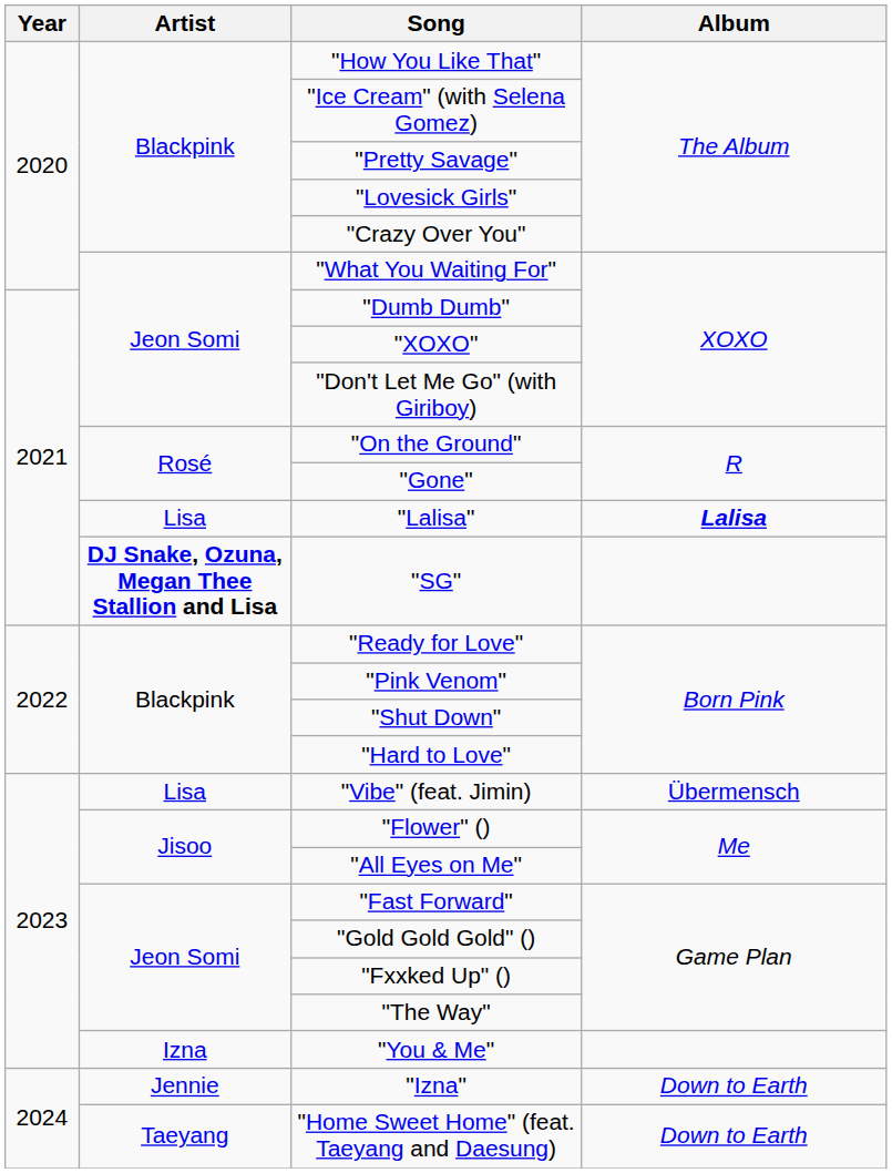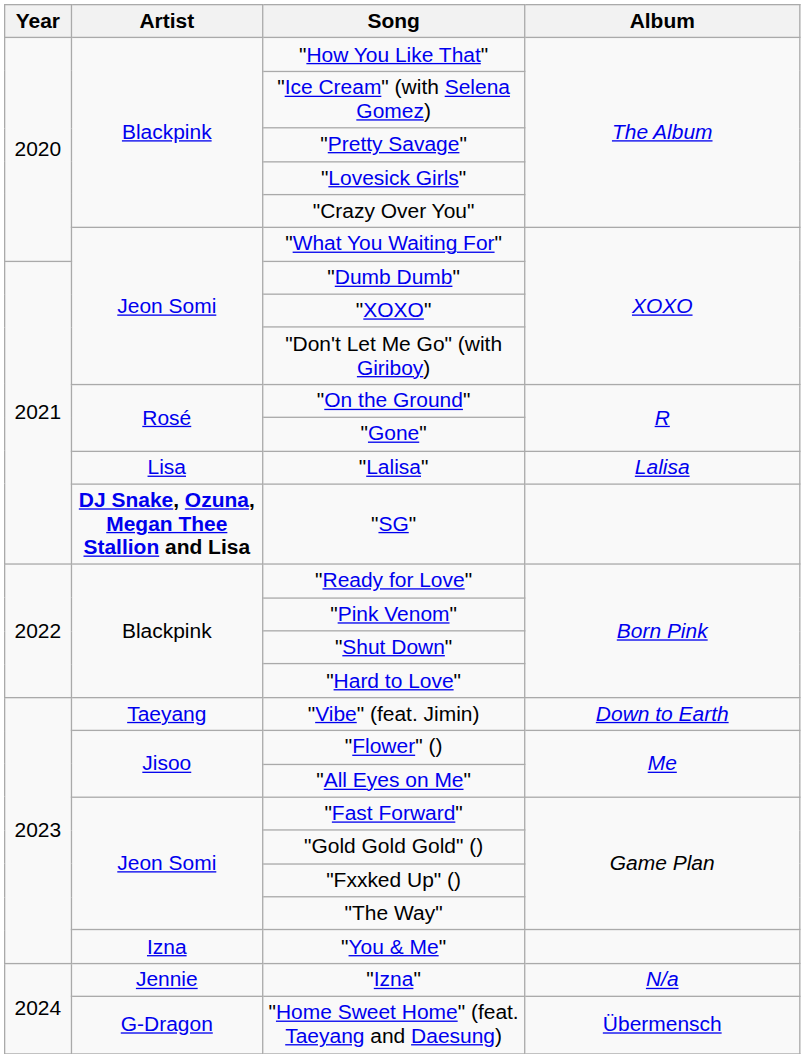 <table class="wikitable plainrowheaders" style="text-align:center;">
 <tr>
 <th width="50px">Year</th>
 <th width="200px">Artist</th>
 <th width="300px">Song</th>
 <th width="300px">Album</th>
 </tr>
 <tr>
 <td rowspan="6">2020</td>
 <td rowspan="5"><a href='#'>Blackpink</a></td>
 <td>"<a href='#'>How You Like That</a>"</td>
 <td rowspan="5"><em><a href='#'>The Album</a></em></td>
 </tr>
 <tr>
 <td>"<a href='#'>Ice Cream</a>" (with <a href='#'>Selena Gomez</a>)</td>
 </tr>
 <tr>
 <td>"<a href='#'>Pretty Savage</a>"</td>
 </tr>
 <tr>
 <td>"<a href='#'>Lovesick Girls</a>"</td>
 </tr>
 <tr>
 <td>"Crazy Over You"</td>
 </tr>
 <tr>
 <td rowspan="4"><a href='#'>Jeon Somi</a></td>
 <td>"<a href='#'>What You Waiting For</a>"</td>
 <td rowspan="4"><em><a href='#'>XOXO</a></em></td>
 </tr>
 <tr>
 <td rowspan="7">2021</td>
 <td>"<a href='#'>Dumb Dumb</a>"</td>
 </tr>
 <tr>
 <td>"<a href='#'>XOXO</a>"</td>
 </tr>
 <tr>
 <td>"Don't Let Me Go" (with <a href='#'>Giriboy</a>)</td>
 </tr>
 <tr>
 <td rowspan="2"><a href='#'>Rosé</a></td>
 <td>"<a href='#'>On the Ground</a>"</td>
 <td rowspan="2"><em><a href='#'>R</a></em></td>
 </tr>
 <tr>
 <td>"<a href='#'>Gone</a>"</td>
 </tr>
 <tr>
 <td><a href='#'>Lisa</a></td>
 <td>"<a href='#'>Lalisa</a>"</td>
-<td><strong><em><a href='#'>Lalisa</a></em></strong></td>
+<td><em><a href='#'>Lalisa</a></em></td>
 </tr>
 <tr>
 <td><strong><a href='#'>DJ Snake</a>, <a href='#'>Ozuna</a>, <a href='#'>Megan Thee Stallion</a> and Lisa</strong></td>
 <td>"<a href='#'>SG</a>"</td>
 <td></td>
 </tr>
 <tr>
 <td rowspan="4">2022</td>
 <td rowspan="4">Blackpink</td>
 <td>"<a href='#'>Ready for Love</a>"</td>
 <td rowspan="4"><em><a href='#'>Born Pink</a></em></td>
 </tr>
 <tr>
 <td>"<a href='#'>Pink Venom</a>"</td>
 </tr>
 <tr>
 <td>"<a href='#'>Shut Down</a>"</td>
 </tr>
 <tr>
 <td>"<a href='#'>Hard to Love</a>"</td>
 </tr>
 <tr>
 <td rowspan="8">2023</td>
-<td><a href='#'>Lisa</a></td>
+<td><a href='#'>Taeyang</a></td>
 <td>"<a href='#'>Vibe</a>" (feat. Jimin)</td>
-<td><a href='#'>Übermensch</a></td>
+<td><em><a href='#'>Down to Earth</a></em></td>
 </tr>
 <tr>
 <td rowspan="2"><a href='#'>Jisoo</a></td>
 <td>"<a href='#'>Flower</a>" ()</td>
 <td rowspan="2"><em><a href='#'>Me</a></em></td>
 </tr>
 <tr>
 <td>"<a href='#'>All Eyes on Me</a>"</td>
 </tr>
 <tr>
 <td rowspan="4"><a href='#'>Jeon Somi</a></td>
 <td>"<a href='#'>Fast Forward</a>"</td>
 <td rowspan="4"><em>Game Plan</em></td>
 </tr>
 <tr>
 <td>"Gold Gold Gold" ()</td>
 </tr>
 <tr>
 <td>"Fxxked Up" ()</td>
 </tr>
 <tr>
 <td>"The Way"</td>
 </tr>
 <tr>
 <td><a href='#'>Izna</a></td>
 <td>"<a href='#'>You & Me</a>"</td>
 <td></td>
 </tr>
 <tr>
 <td rowspan="2">2024</td>
 <td><a href='#'>Jennie</a></td>
 <td>"<a href='#'>Izna</a>"</td>
-<td><em><a href='#'>Down to Earth</a></em></td>
+<td><em><a href='#'>N/a</a></em></td>
 </tr>
 <tr>
-<td><a href='#'>Taeyang</a></td>
+<td><a href='#'>G-Dragon</a></td>
 <td>"<a href='#'>Home Sweet Home</a>" (feat. <a href='#'>Taeyang</a> and <a href='#'>Daesung</a>)</td>
-<td><em><a href='#'>Down to Earth</a></em></td>
+<td><a href='#'>Übermensch</a></td>
 </tr>
 </table>
